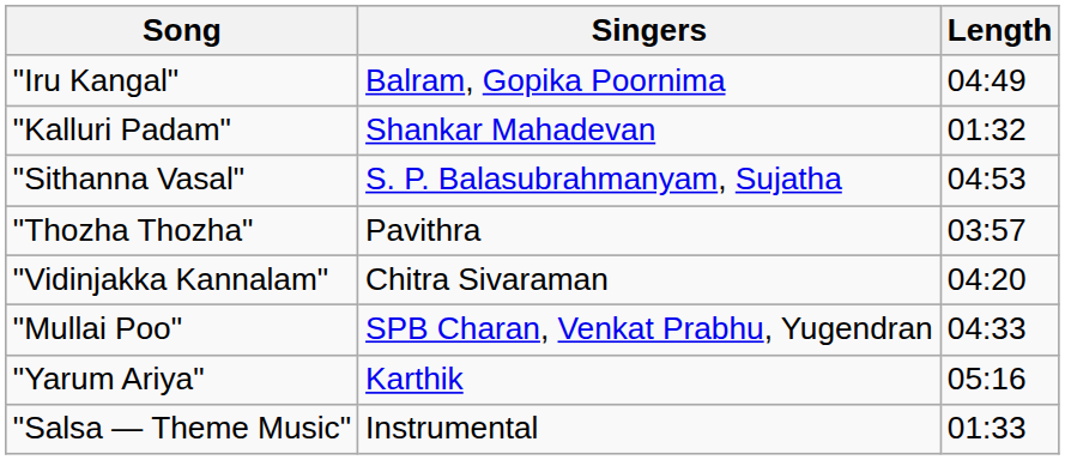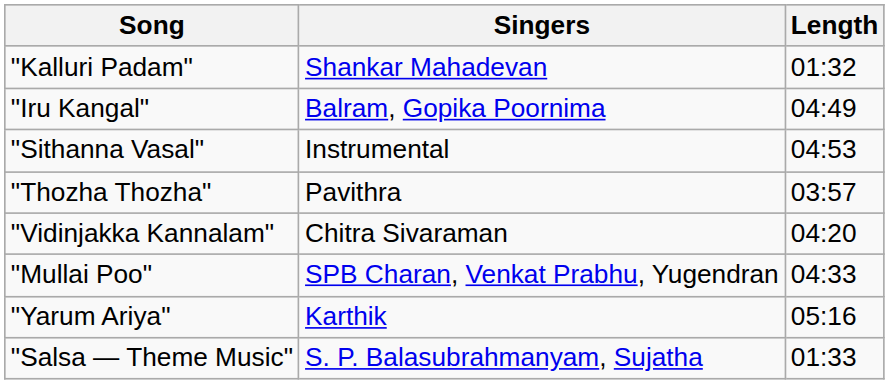 <table class="wikitable">
 <tr>
 <th>Song</th>
 <th>Singers</th>
 <th>Length</th>
 </tr>
 <tr>
+<td>"Kalluri Padam"</td>
+<td><a href='#'>Shankar Mahadevan</a></td>
+<td>01:32</td>
+</tr>
+<tr>
 <td>"Iru Kangal"</td>
 <td><a href='#'>Balram</a>, <a href='#'>Gopika Poornima</a></td>
 <td>04:49</td>
 </tr>
 <tr>
-<td>"Kalluri Padam"</td>
-<td><a href='#'>Shankar Mahadevan</a></td>
-<td>01:32</td>
-</tr>
-<tr>
 <td>"Sithanna Vasal"</td>
-<td><a href='#'>S. P. Balasubrahmanyam</a>, <a href='#'>Sujatha</a></td>
+<td>Instrumental</td>
 <td>04:53</td>
 </tr>
 <tr>
 <td>"Thozha Thozha"</td>
 <td>Pavithra</td>
 <td>03:57</td>
 </tr>
 <tr>
 <td>"Vidinjakka Kannalam"</td>
 <td>Chitra Sivaraman</td>
 <td>04:20</td>
 </tr>
 <tr>
 <td>"Mullai Poo"</td>
 <td><a href='#'>SPB Charan</a>, <a href='#'>Venkat Prabhu</a>, Yugendran</td>
 <td>04:33</td>
 </tr>
 <tr>
 <td>"Yarum Ariya"</td>
 <td><a href='#'>Karthik</a></td>
 <td>05:16</td>
 </tr>
 <tr>
 <td>"Salsa — Theme Music"</td>
-<td>Instrumental</td>
+<td><a href='#'>S. P. Balasubrahmanyam</a>, <a href='#'>Sujatha</a></td>
 <td>01:33</td>
 </tr>
 </table>
